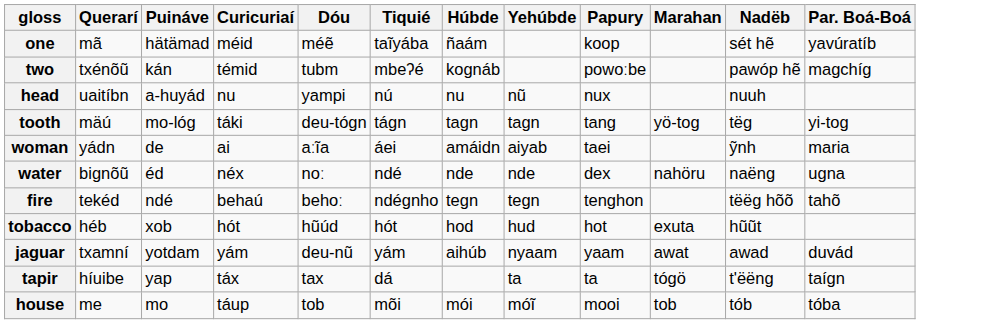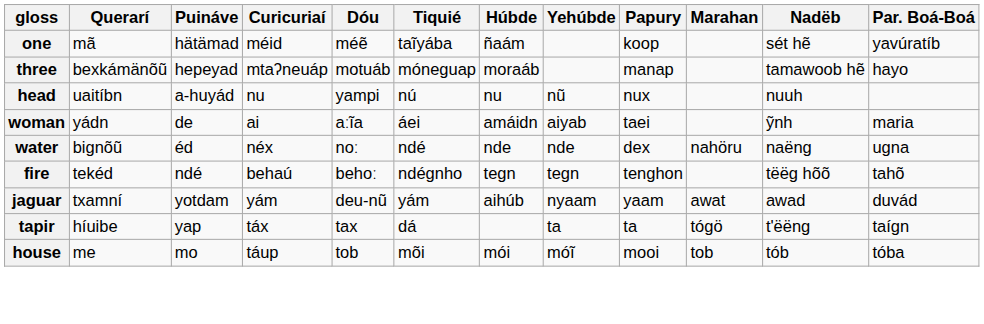 <table class="wikitable sortable">
 <tr>
 <th>gloss</th>
 <th>Querarí</th>
 <th>Puináve</th>
 <th>Curicuriaí</th>
 <th>Dóu</th>
 <th>Tiquié</th>
 <th>Húbde</th>
 <th>Yehúbde</th>
 <th>Papury</th>
 <th>Marahan</th>
 <th>Nadëb</th>
 <th>Par. Boá-Boá</th>
 </tr>
 <tr>
 <th>one</th>
 <td>mã</td>
 <td>hätämad</td>
 <td>méid</td>
 <td>méẽ</td>
 <td>taĩyába</td>
 <td>ñaám</td>
 <td></td>
 <td>koop</td>
 <td></td>
 <td>sét hẽ</td>
 <td>yavúratíb</td>
 </tr>
 <tr>
-<th>two</th>
-<td>txénõũ</td>
-<td>kán</td>
-<td>témid</td>
-<td>tubm</td>
-<td>mbeʔé</td>
-<td>kognáb</td>
+<th>three</th>
+<td>bexkámänõũ</td>
+<td>hepeyad</td>
+<td>mtaʔneuáp</td>
+<td>motuáb</td>
+<td>móneguap</td>
+<td>moraáb</td>
 <td></td>
-<td>powoːbe</td>
+<td>manap</td>
 <td></td>
-<td>pawóp hẽ</td>
-<td>magchíg</td>
+<td>tamawoob hẽ</td>
+<td>hayo</td>
 </tr>
 <tr>
 <th>head</th>
 <td>uaitíbn</td>
 <td>a-huyád</td>
 <td>nu</td>
 <td>yampi</td>
 <td>nú</td>
 <td>nu</td>
 <td>nũ</td>
 <td>nux</td>
 <td></td>
 <td>nuuh</td>
 <td></td>
-</tr>
-<tr>
-<th>tooth</th>
-<td>mäú</td>
-<td>mo-lóg</td>
-<td>táki</td>
-<td>deu-tógn</td>
-<td>tágn</td>
-<td>tagn</td>
-<td>tagn</td>
-<td>tang</td>
-<td>yö-tog</td>
-<td>tëg</td>
-<td>yi-tog</td>
 </tr>
 <tr>
 <th>woman</th>
 <td>yádn</td>
 <td>de</td>
 <td>ai</td>
 <td>aːĩa</td>
 <td>áei</td>
 <td>amáidn</td>
 <td>aiyab</td>
 <td>taei</td>
 <td></td>
 <td>ỹnh</td>
 <td>maria</td>
 </tr>
 <tr>
 <th>water</th>
 <td>bignõũ</td>
 <td>éd</td>
 <td>néx</td>
 <td>noː</td>
 <td>ndé</td>
 <td>nde</td>
 <td>nde</td>
 <td>dex</td>
 <td>nahöru</td>
 <td>naëng</td>
 <td>ugna</td>
 </tr>
 <tr>
 <th>fire</th>
 <td>tekéd</td>
 <td>ndé</td>
 <td>behaú</td>
 <td>behoː</td>
 <td>ndégnho</td>
 <td>tegn</td>
 <td>tegn</td>
 <td>tenghon</td>
 <td></td>
 <td>tëëg hõõ</td>
 <td>tahõ</td>
 </tr>
 <tr>
-<th>tobacco</th>
-<td>héb</td>
-<td>xob</td>
-<td>hót</td>
-<td>hũúd</td>
-<td>hót</td>
-<td>hod</td>
-<td>hud</td>
-<td>hot</td>
-<td>exuta</td>
-<td>hũũt</td>
-<td></td>
-</tr>
-<tr>
 <th>jaguar</th>
 <td>txamní</td>
 <td>yotdam</td>
 <td>yám</td>
 <td>deu-nũ</td>
 <td>yám</td>
 <td>aihúb</td>
 <td>nyaam</td>
 <td>yaam</td>
 <td>awat</td>
 <td>awad</td>
 <td>duvád</td>
 </tr>
 <tr>
 <th>tapir</th>
 <td>híuibe</td>
 <td>yap</td>
 <td>táx</td>
 <td>tax</td>
 <td>dá</td>
 <td></td>
 <td>ta</td>
 <td>ta</td>
 <td>tógö</td>
 <td>t'ëëng</td>
 <td>taígn</td>
 </tr>
 <tr>
 <th>house</th>
 <td>me</td>
 <td>mo</td>
 <td>táup</td>
 <td>tob</td>
 <td>mõi</td>
 <td>mói</td>
 <td>móĩ</td>
 <td>mooi</td>
 <td>tob</td>
 <td>tób</td>
 <td>tóba</td>
 </tr>
 </table>
